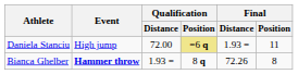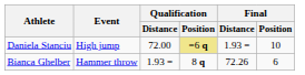 <table class="wikitable" style="font-size:90%">
 <tr>
 <th rowspan="2">Athlete</th>
 <th rowspan="2">Event</th>
 <th colspan="2">Qualification</th>
 <th colspan="2">Final</th>
 </tr>
 <tr style="font-size:95%">
 <th>Distance</th>
 <th>Position</th>
 <th>Distance</th>
 <th>Position</th>
 </tr>
 <tr align="center">
 <td align="left"><a href='#'>Daniela Stanciu</a></td>
 <td align="left"><a href='#'>High jump</a></td>
 <td>72.00</td>
 <td style="background: khaki;">=6 <strong>q</strong></td>
 <td>1.93 =</td>
-<td>11</td>
+<td>10</td>
 </tr>
 <tr align="center">
 <td align="left"><a href='#'>Bianca Ghelber</a></td>
-<td align="left"><strong><a href='#'>Hammer throw</a></strong></td>
+<td align="left"><a href='#'>Hammer throw</a></td>
 <td>1.93 =</td>
 <td>8 <strong>q</strong></td>
 <td>72.26</td>
-<td>8</td>
+<td>6</td>
 </tr>
 </table>
